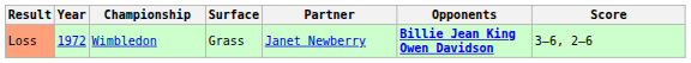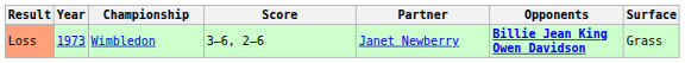 <table class="sortable wikitable">
 <tr>
 <th style="width:40px">Result</th>
 <th style="width:30px">Year</th>
 <th style="width:120px">Championship</th>
-<th style="width:50px">Surface</th>
+<th style="width:160px" class="unsortable">Score</th>
 <th style="width:140px">Partner</th>
 <th style="width:140px">Opponents</th>
-<th style="width:160px" class="unsortable">Score</th>
+<th style="width:50px">Surface</th>
 </tr>
 <tr style="background:#ccffcc;">
 <td style="background:#ffa07a;">Loss</td>
-<td><a href='#'>1972</a></td>
+<td><a href='#'>1973</a></td>
 <td><a href='#'>Wimbledon</a></td>
-<td>Grass</td>
+<td>3–6, 2–6</td>
 <td> <a href='#'>Janet Newberry</a></td>
 <td><strong> <a href='#'>Billie Jean King</a><br> <a href='#'>Owen Davidson</a></strong></td>
-<td>3–6, 2–6</td>
+<td>Grass</td>
 </tr>
 </table>
